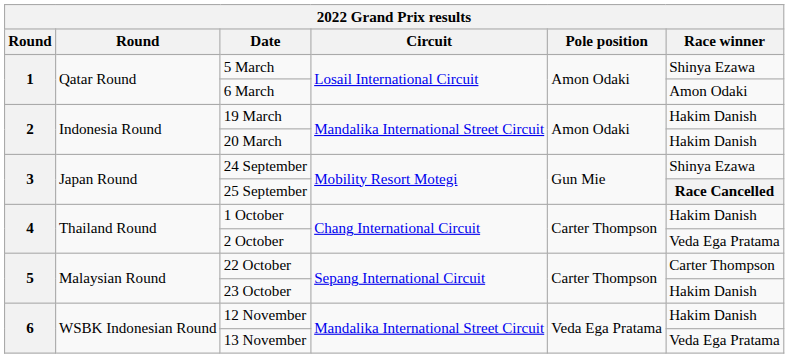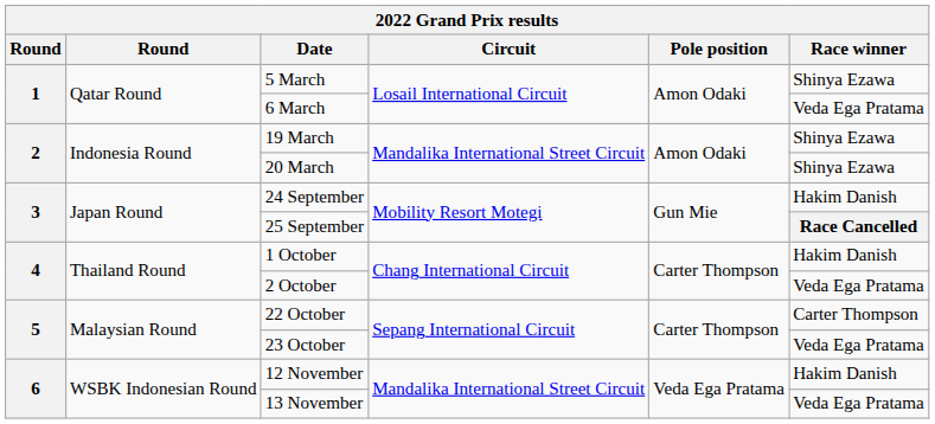 <table class="wikitable" style="font-size: 85%">
 <tr>
 <th colspan=7>2022 Grand Prix results</th>
 </tr>
 <tr>
 <th>Round</th>
 <th>Round</th>
 <th>Date</th>
 <th>Circuit</th>
 <th>Pole position</th>
 <th>Race winner</th>
 </tr>
 <tr>
 <th rowspan=2>1</th>
 <td rowspan=2> Qatar Round</td>
 <td rowspan=1>5 March</td>
 <td rowspan=2><a href='#'>Losail International Circuit</a></td>
 <td rowspan=2> Amon Odaki</td>
 <td> Shinya Ezawa</td>
 </tr>
 <tr>
 <td>6 March</td>
-<td> Amon Odaki</td>
+<td> Veda Ega Pratama</td>
 </tr>
 <tr>
 <th rowspan=2>2</th>
 <td rowspan=2> Indonesia Round</td>
 <td rowspan=1>19 March</td>
 <td rowspan=2><a href='#'>Mandalika International Street Circuit</a></td>
 <td rowspan=2> Amon Odaki</td>
-<td> Hakim Danish</td>
+<td> Shinya Ezawa</td>
 </tr>
 <tr>
 <td>20 March</td>
-<td> Hakim Danish</td>
+<td> Shinya Ezawa</td>
 </tr>
 <tr>
 <th rowspan=2>3</th>
 <td rowspan=2> Japan Round</td>
 <td rowspan=1>24 September</td>
 <td rowspan=2><a href='#'>Mobility Resort Motegi</a></td>
 <td rowspan=2> Gun Mie</td>
-<td> Shinya Ezawa</td>
+<td> Hakim Danish</td>
 </tr>
 <tr>
 <td>25 September</td>
 <th colspan=1>Race Cancelled</th>
 </tr>
 <tr>
 <th rowspan=2>4</th>
 <td rowspan=2> Thailand Round</td>
 <td rowspan=1>1 October</td>
 <td rowspan=2><a href='#'>Chang International Circuit</a></td>
 <td rowspan=2> Carter Thompson</td>
 <td> Hakim Danish</td>
 </tr>
 <tr>
 <td>2 October</td>
 <td> Veda Ega Pratama</td>
 </tr>
 <tr>
 <th rowspan=2>5</th>
 <td rowspan=2> Malaysian Round</td>
 <td rowspan=1>22 October</td>
 <td rowspan=2><a href='#'>Sepang International Circuit</a></td>
 <td rowspan=2> Carter Thompson</td>
 <td> Carter Thompson</td>
 </tr>
 <tr>
 <td>23 October</td>
-<td> Hakim Danish</td>
+<td> Veda Ega Pratama</td>
 </tr>
 <tr>
 <th rowspan=2>6</th>
 <td rowspan=2> WSBK Indonesian Round</td>
 <td rowspan=1>12 November</td>
 <td rowspan=2><a href='#'>Mandalika International Street Circuit</a></td>
 <td rowspan=2> Veda Ega Pratama</td>
 <td> Hakim Danish</td>
 </tr>
 <tr>
 <td>13 November</td>
 <td> Veda Ega Pratama</td>
 </tr>
 </table>
